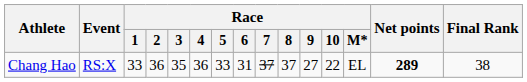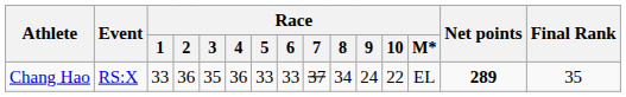 <table class="wikitable" style="font-size:90%">
 <tr>
 <th rowspan="2">Athlete</th>
 <th rowspan="2">Event</th>
 <th colspan=11>Race</th>
 <th rowspan=2>Net points</th>
 <th rowspan=2>Final Rank</th>
 </tr>
 <tr style="font-size:95%">
 <th>1</th>
 <th>2</th>
 <th>3</th>
 <th>4</th>
 <th>5</th>
 <th>6</th>
 <th>7</th>
 <th>8</th>
 <th>9</th>
 <th>10</th>
 <th>M*</th>
 </tr>
 <tr align=center>
 <td align=left><a href='#'>Chang Hao</a></td>
 <td align=left><a href='#'>RS:X</a></td>
 <td>33</td>
 <td>36</td>
 <td>35</td>
 <td>36</td>
 <td>33</td>
-<td>31</td>
+<td>33</td>
 <td><s>37</s></td>
-<td>37</td>
-<td>27</td>
+<td>34</td>
+<td>24</td>
 <td>22</td>
 <td>EL</td>
 <td><strong>289</strong></td>
-<td>38</td>
+<td>35</td>
 </tr>
 </table>
